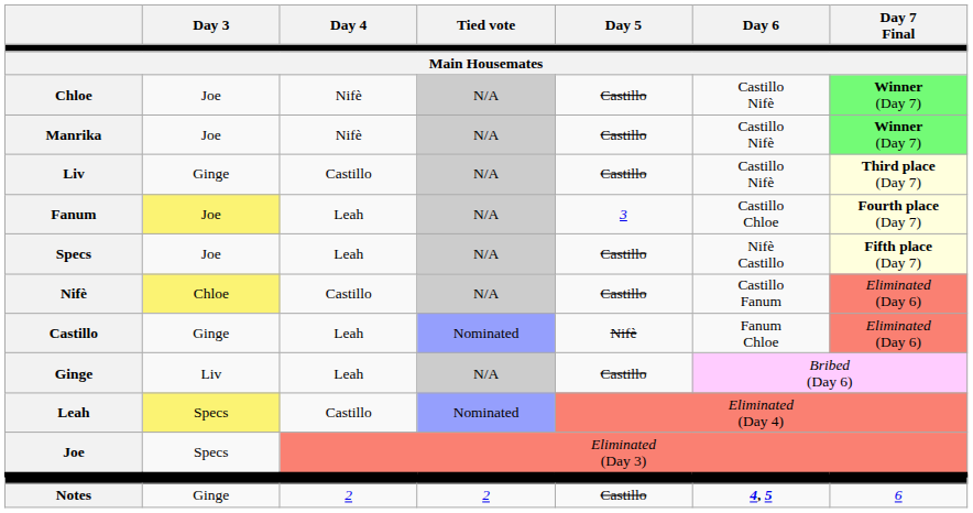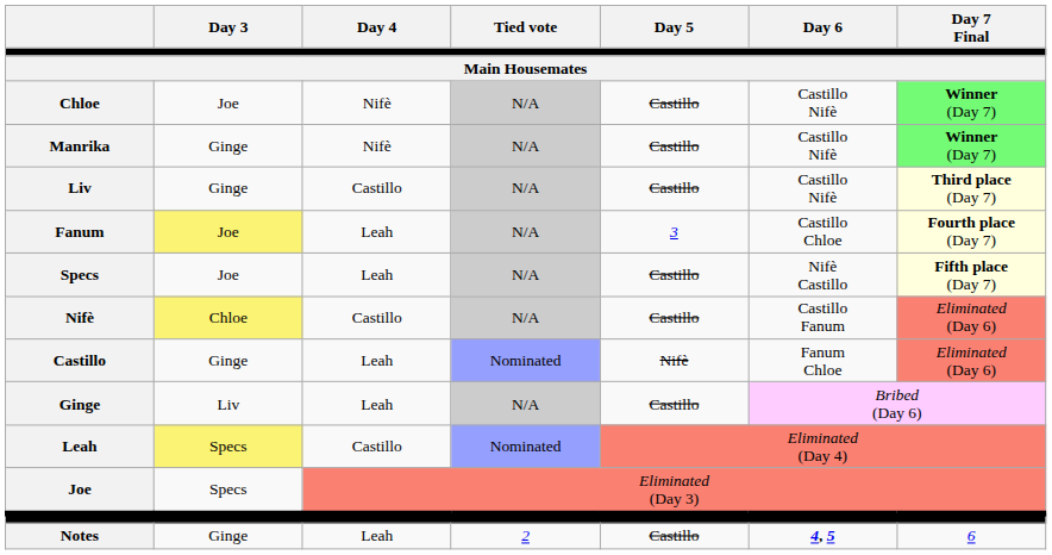 <table class="wikitable" style="text-align:center; width:100%; font-size:85%; line-height:15px;">
 <tr>
 <th style="width:9%"></th>
 <th style="width:9%">Day 3</th>
 <th style="width:9%">Day 4</th>
 <th style="width:9%">Tied vote</th>
 <th style="width:9%">Day 5</th>
 <th style="width:9%">Day 6</th>
 <th style="width:9%" colspan=2>Day 7<br>Final</th>
 </tr>
 <tr>
 <th style="background:#000" colspan="8"></th>
 </tr>
 <tr>
 <th style="text-align:center" colspan="8">Main Housemates</th>
 </tr>
 <tr>
 <th>Chloe</th>
 <td>Joe</td>
 <td>Nifè</td>
 <td style="background:#ccc">N/A</td>
 <td><s>Castillo</s></td>
 <td>Castillo<br>Nifè</td>
 <td colspan=2 style="background:#73FB76;"><strong>Winner</strong><br>(Day 7)</td>
 </tr>
 <tr>
 <th>Manrika</th>
-<td>Joe</td>
+<td>Ginge</td>
 <td>Nifè</td>
 <td style="background:#ccc">N/A</td>
 <td><s>Castillo</s></td>
 <td>Castillo<br>Nifè</td>
 <td colspan="2" style="background:#73FB76;"><strong>Winner</strong><br>(Day 7)</td>
 </tr>
 <tr>
 <th>Liv</th>
 <td>Ginge</td>
 <td>Castillo</td>
 <td style="background:#ccc">N/A</td>
 <td><s>Castillo</s></td>
 <td>Castillo<br>Nifè</td>
 <td colspan="2" bgcolor="#FFFFDD"><strong>Third place</strong><br>(Day 7)</td>
 </tr>
 <tr>
 <th>Fanum</th>
 <td style="background:#FBF373">Joe</td>
 <td>Leah</td>
 <td style="background:#ccc">N/A</td>
 <td><em><a href='#'>3</a></em></td>
 <td>Castillo<br>Chloe</td>
 <td colspan=2 bgcolor=#FFFFDD><strong>Fourth place</strong><br>(Day 7)</td>
 </tr>
 <tr>
 <th>Specs</th>
 <td>Joe</td>
 <td>Leah</td>
 <td style="background:#ccc">N/A</td>
 <td><s>Castillo</s></td>
 <td>Nifè<br>Castillo</td>
 <td colspan="2" bgcolor="#FFFFDD"><strong>Fifth place</strong><br>(Day 7)</td>
 </tr>
 <tr>
 <th>Nifè</th>
 <td style="background:#FBF373">Chloe</td>
 <td>Castillo</td>
 <td style="background:#ccc">N/A</td>
 <td><s>Castillo</s></td>
 <td>Castillo<br>Fanum</td>
 <td colspan=2 bgcolor=salmon><em>Eliminated</em><br>(Day 6)</td>
 </tr>
 <tr>
 <th>Castillo</th>
 <td>Ginge</td>
 <td>Leah</td>
 <td style="background:#959ffd">Nominated</td>
 <td><s>Nifè</s></td>
 <td>Fanum<br>Chloe</td>
 <td style="background:#FA8072" colspan="2"><em>Eliminated</em><br>(Day 6)</td>
 </tr>
 <tr>
 <th>Ginge</th>
 <td>Liv</td>
 <td>Leah</td>
 <td style="background:#ccc">N/A</td>
 <td><s>Castillo</s></td>
 <td style="background:#fcf" colspan="2"><em>Bribed</em><br>(Day 6)</td>
 </tr>
 <tr>
 <th>Leah</th>
 <td style="background:#FBF373">Specs</td>
 <td>Castillo</td>
 <td style="background:#959ffd">Nominated</td>
 <td style="background:#FA8072" colspan="3"><em>Eliminated</em><br>(Day 4)</td>
 </tr>
 <tr>
 <th>Joe</th>
 <td>Specs</td>
 <td style="background:#FA8072" colspan="5"><em>Eliminated</em><br>(Day 3)</td>
 </tr>
 <tr style="border-top:5px solid">
 <th style="background:#000" colspan="8"></th>
 </tr>
 <tr>
 <th>Notes</th>
 <td>Ginge</td>
-<td><em><a href='#'>2</a></em></td>
+<td>Leah</td>
 <td><em><a href='#'>2</a></em></td>
 <td><s>Castillo</s></td>
 <td><strong><em><a href='#'>4</a></em>, <em><a href='#'>5</a></em></strong></td>
 <td colspan="2"><em><a href='#'>6</a></em></td>
 </tr>
 </table>
